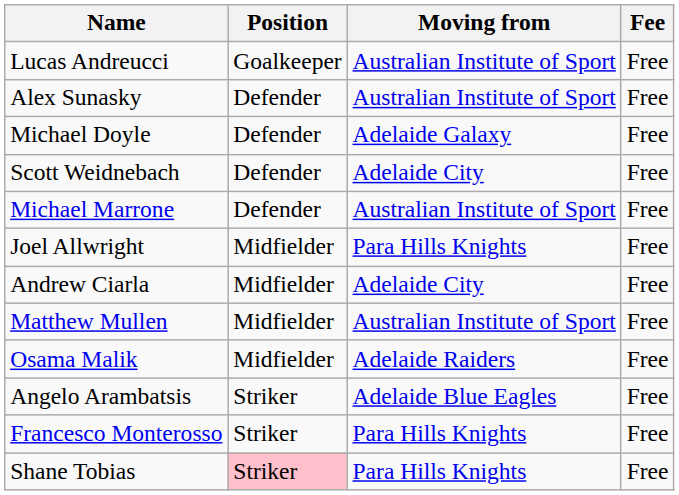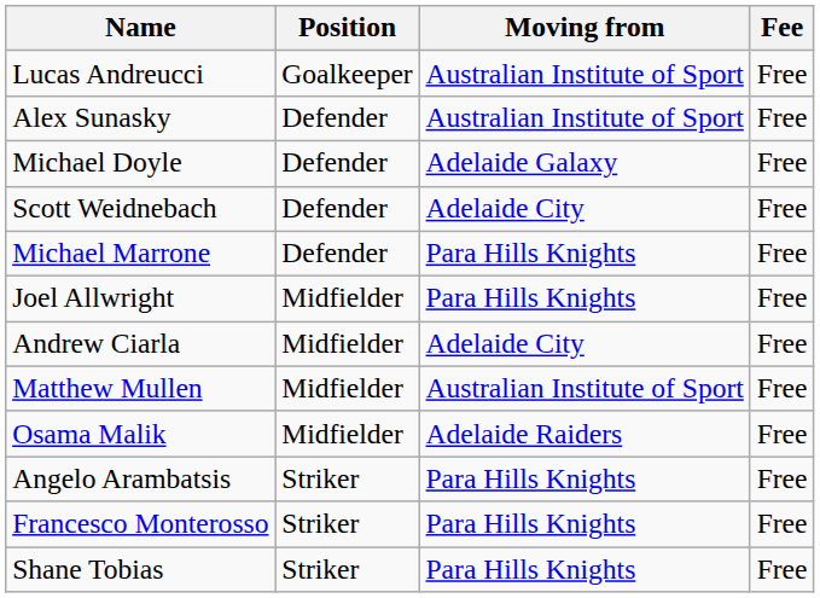 <table class="wikitable">
 <tr>
 <th>Name</th>
 <th>Position</th>
 <th>Moving from</th>
 <th>Fee</th>
 </tr>
 <tr>
 <td> Lucas Andreucci</td>
 <td>Goalkeeper</td>
 <td><a href='#'>Australian Institute of Sport</a></td>
 <td>Free</td>
 </tr>
 <tr –>
 <td> Alex Sunasky</td>
 <td>Defender</td>
 <td><a href='#'>Australian Institute of Sport</a></td>
 <td>Free</td>
 </tr>
 <tr>
 <td> Michael Doyle</td>
 <td>Defender</td>
 <td> <a href='#'>Adelaide Galaxy</a></td>
 <td>Free</td>
 </tr>
 <tr>
 <td> Scott Weidnebach</td>
 <td>Defender</td>
 <td> <a href='#'>Adelaide City</a></td>
 <td>Free</td>
 </tr>
 <tr>
 <td> <a href='#'>Michael Marrone</a></td>
 <td>Defender</td>
-<td><a href='#'>Australian Institute of Sport</a></td>
+<td> <a href='#'>Para Hills Knights</a></td>
 <td>Free</td>
 </tr>
 <tr>
 <td> Joel Allwright</td>
 <td>Midfielder</td>
 <td> <a href='#'>Para Hills Knights</a></td>
 <td>Free</td>
 </tr>
 <tr>
 <td> Andrew Ciarla</td>
 <td>Midfielder</td>
 <td> <a href='#'>Adelaide City</a></td>
 <td>Free</td>
 </tr>
 <tr>
 <td> <a href='#'>Matthew Mullen</a></td>
 <td>Midfielder</td>
 <td><a href='#'>Australian Institute of Sport</a></td>
 <td>Free</td>
 </tr>
 <tr>
 <td> <a href='#'>Osama Malik</a></td>
 <td>Midfielder</td>
 <td> <a href='#'>Adelaide Raiders</a></td>
 <td>Free</td>
 </tr>
 <tr>
 <td> Angelo Arambatsis</td>
 <td>Striker</td>
-<td> <a href='#'>Adelaide Blue Eagles</a></td>
+<td> <a href='#'>Para Hills Knights</a></td>
 <td>Free</td>
 </tr>
 <tr>
 <td> <a href='#'>Francesco Monterosso</a></td>
 <td>Striker</td>
 <td> <a href='#'>Para Hills Knights</a></td>
 <td>Free</td>
 </tr>
 <tr>
 <td> Shane Tobias</td>
-<td style="background: pink;">Striker</td>
+<td>Striker</td>
 <td> <a href='#'>Para Hills Knights</a></td>
 <td>Free</td>
 </tr>
 </table>
